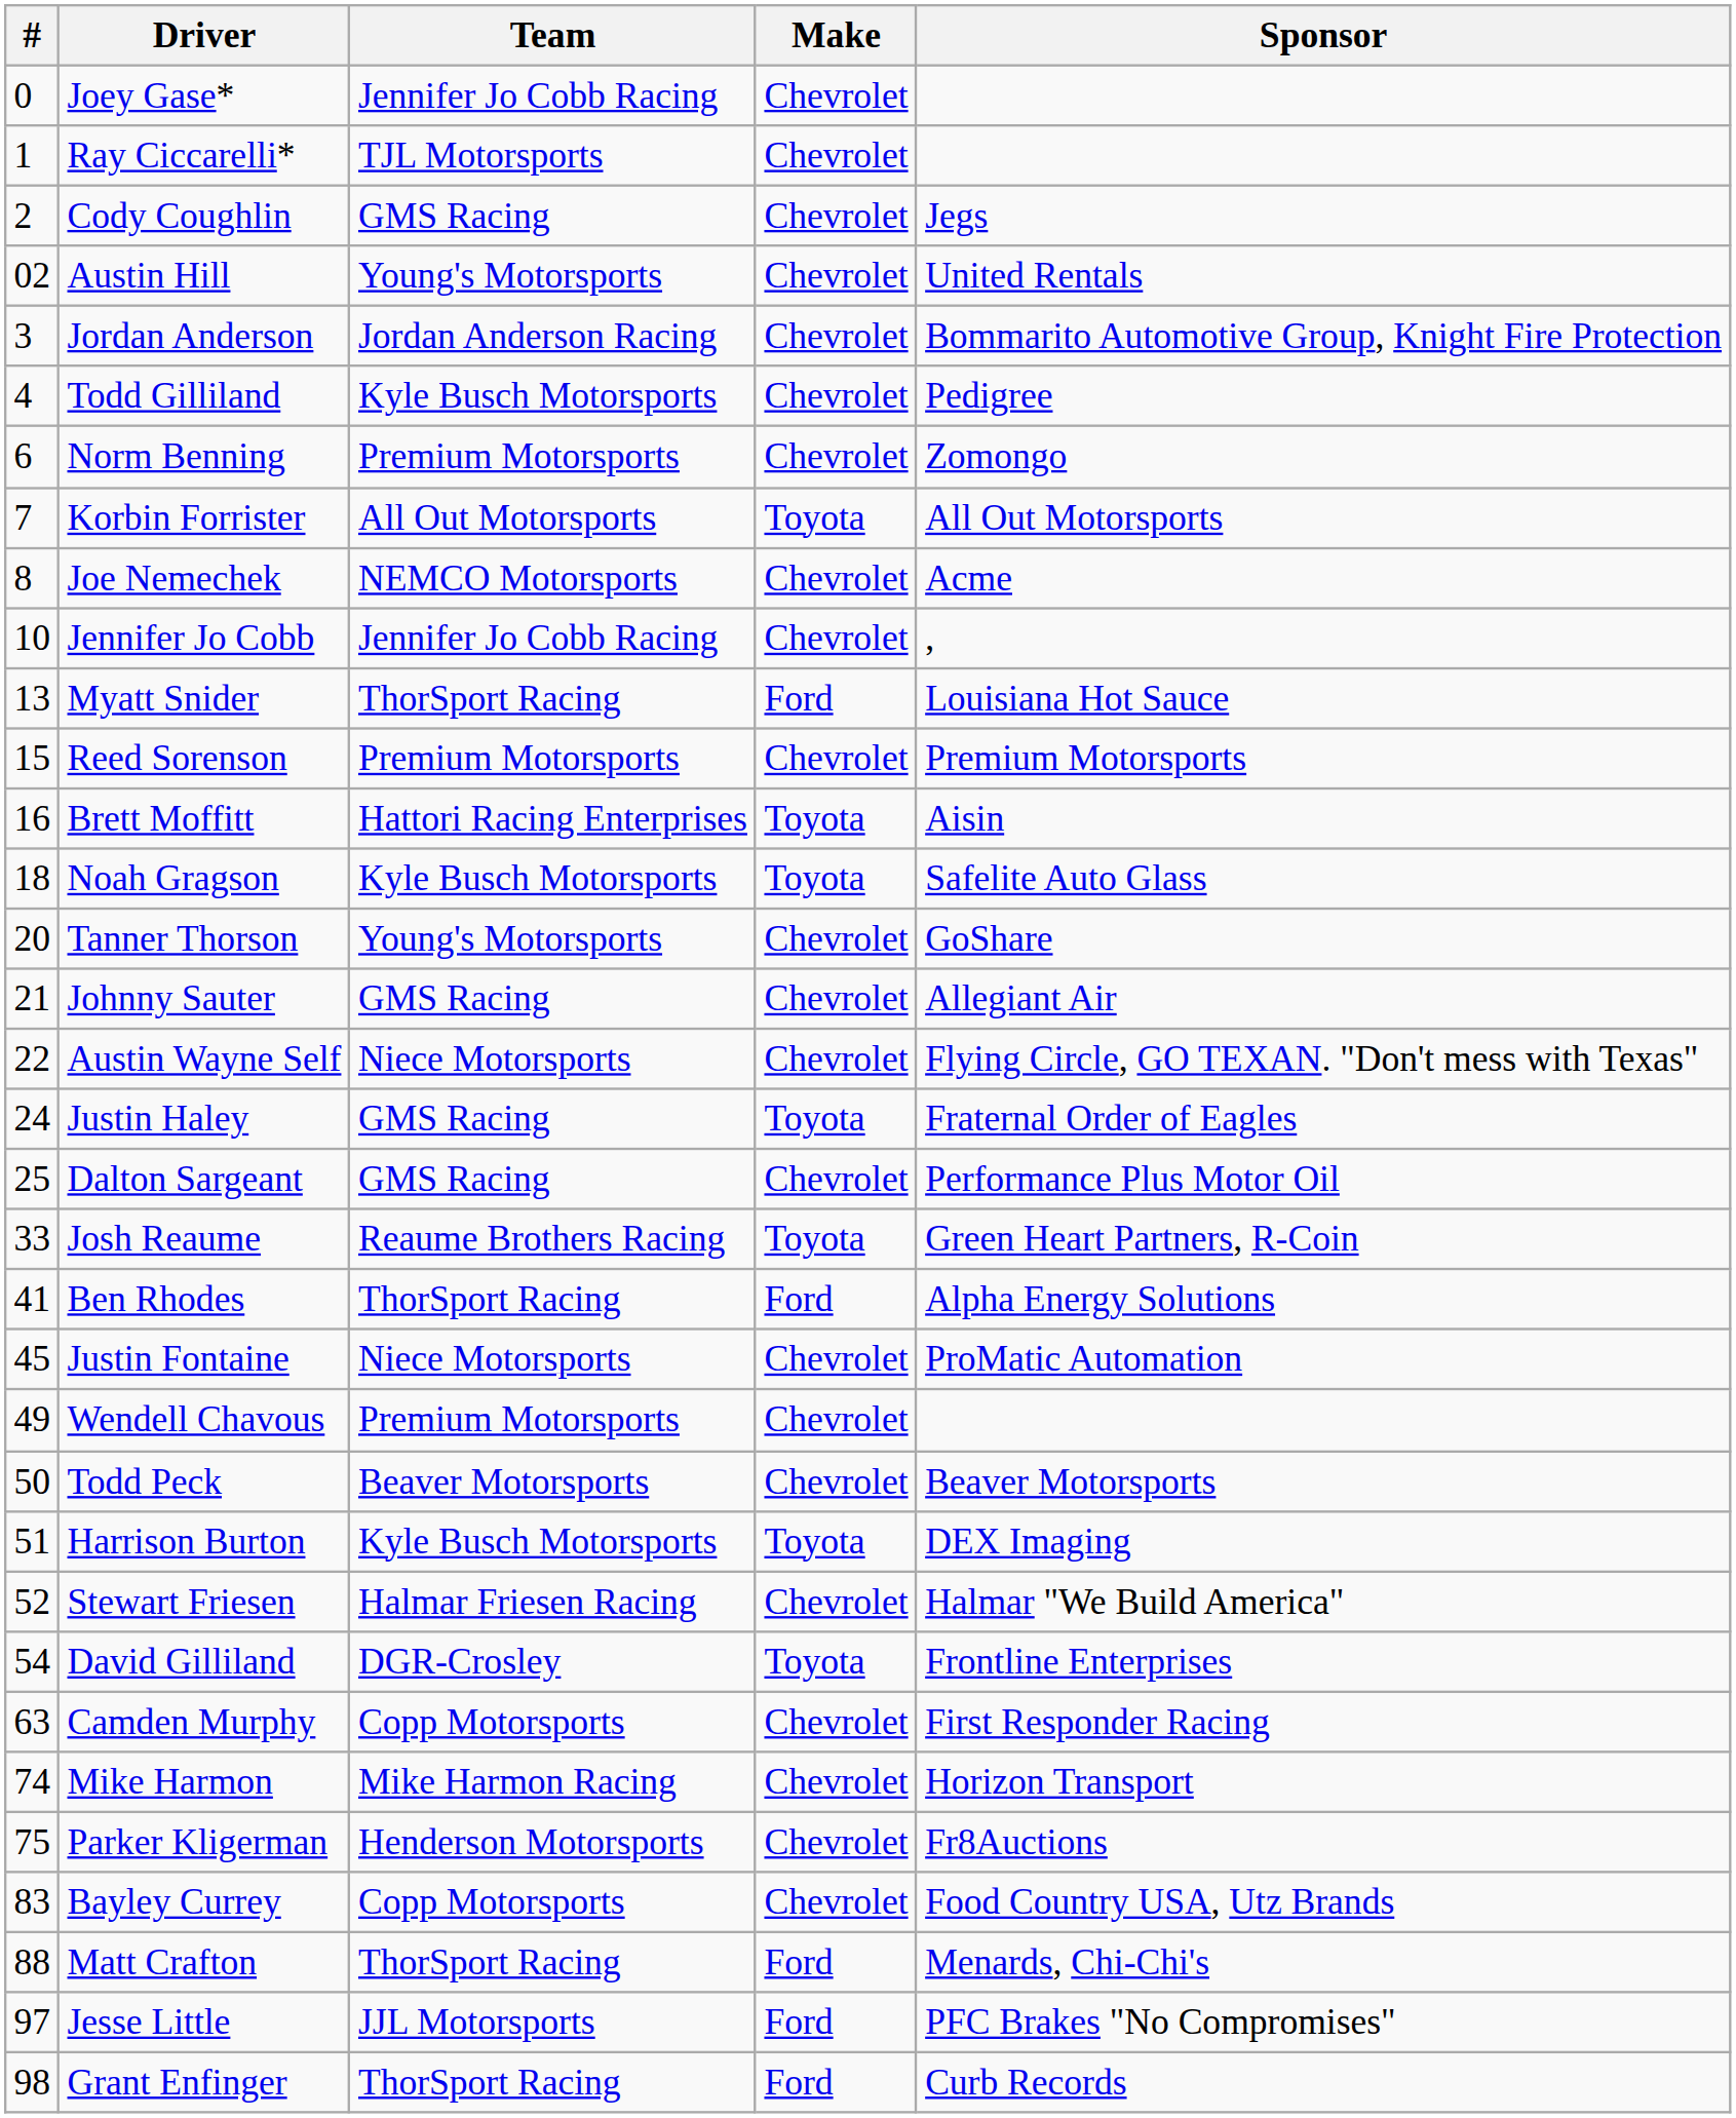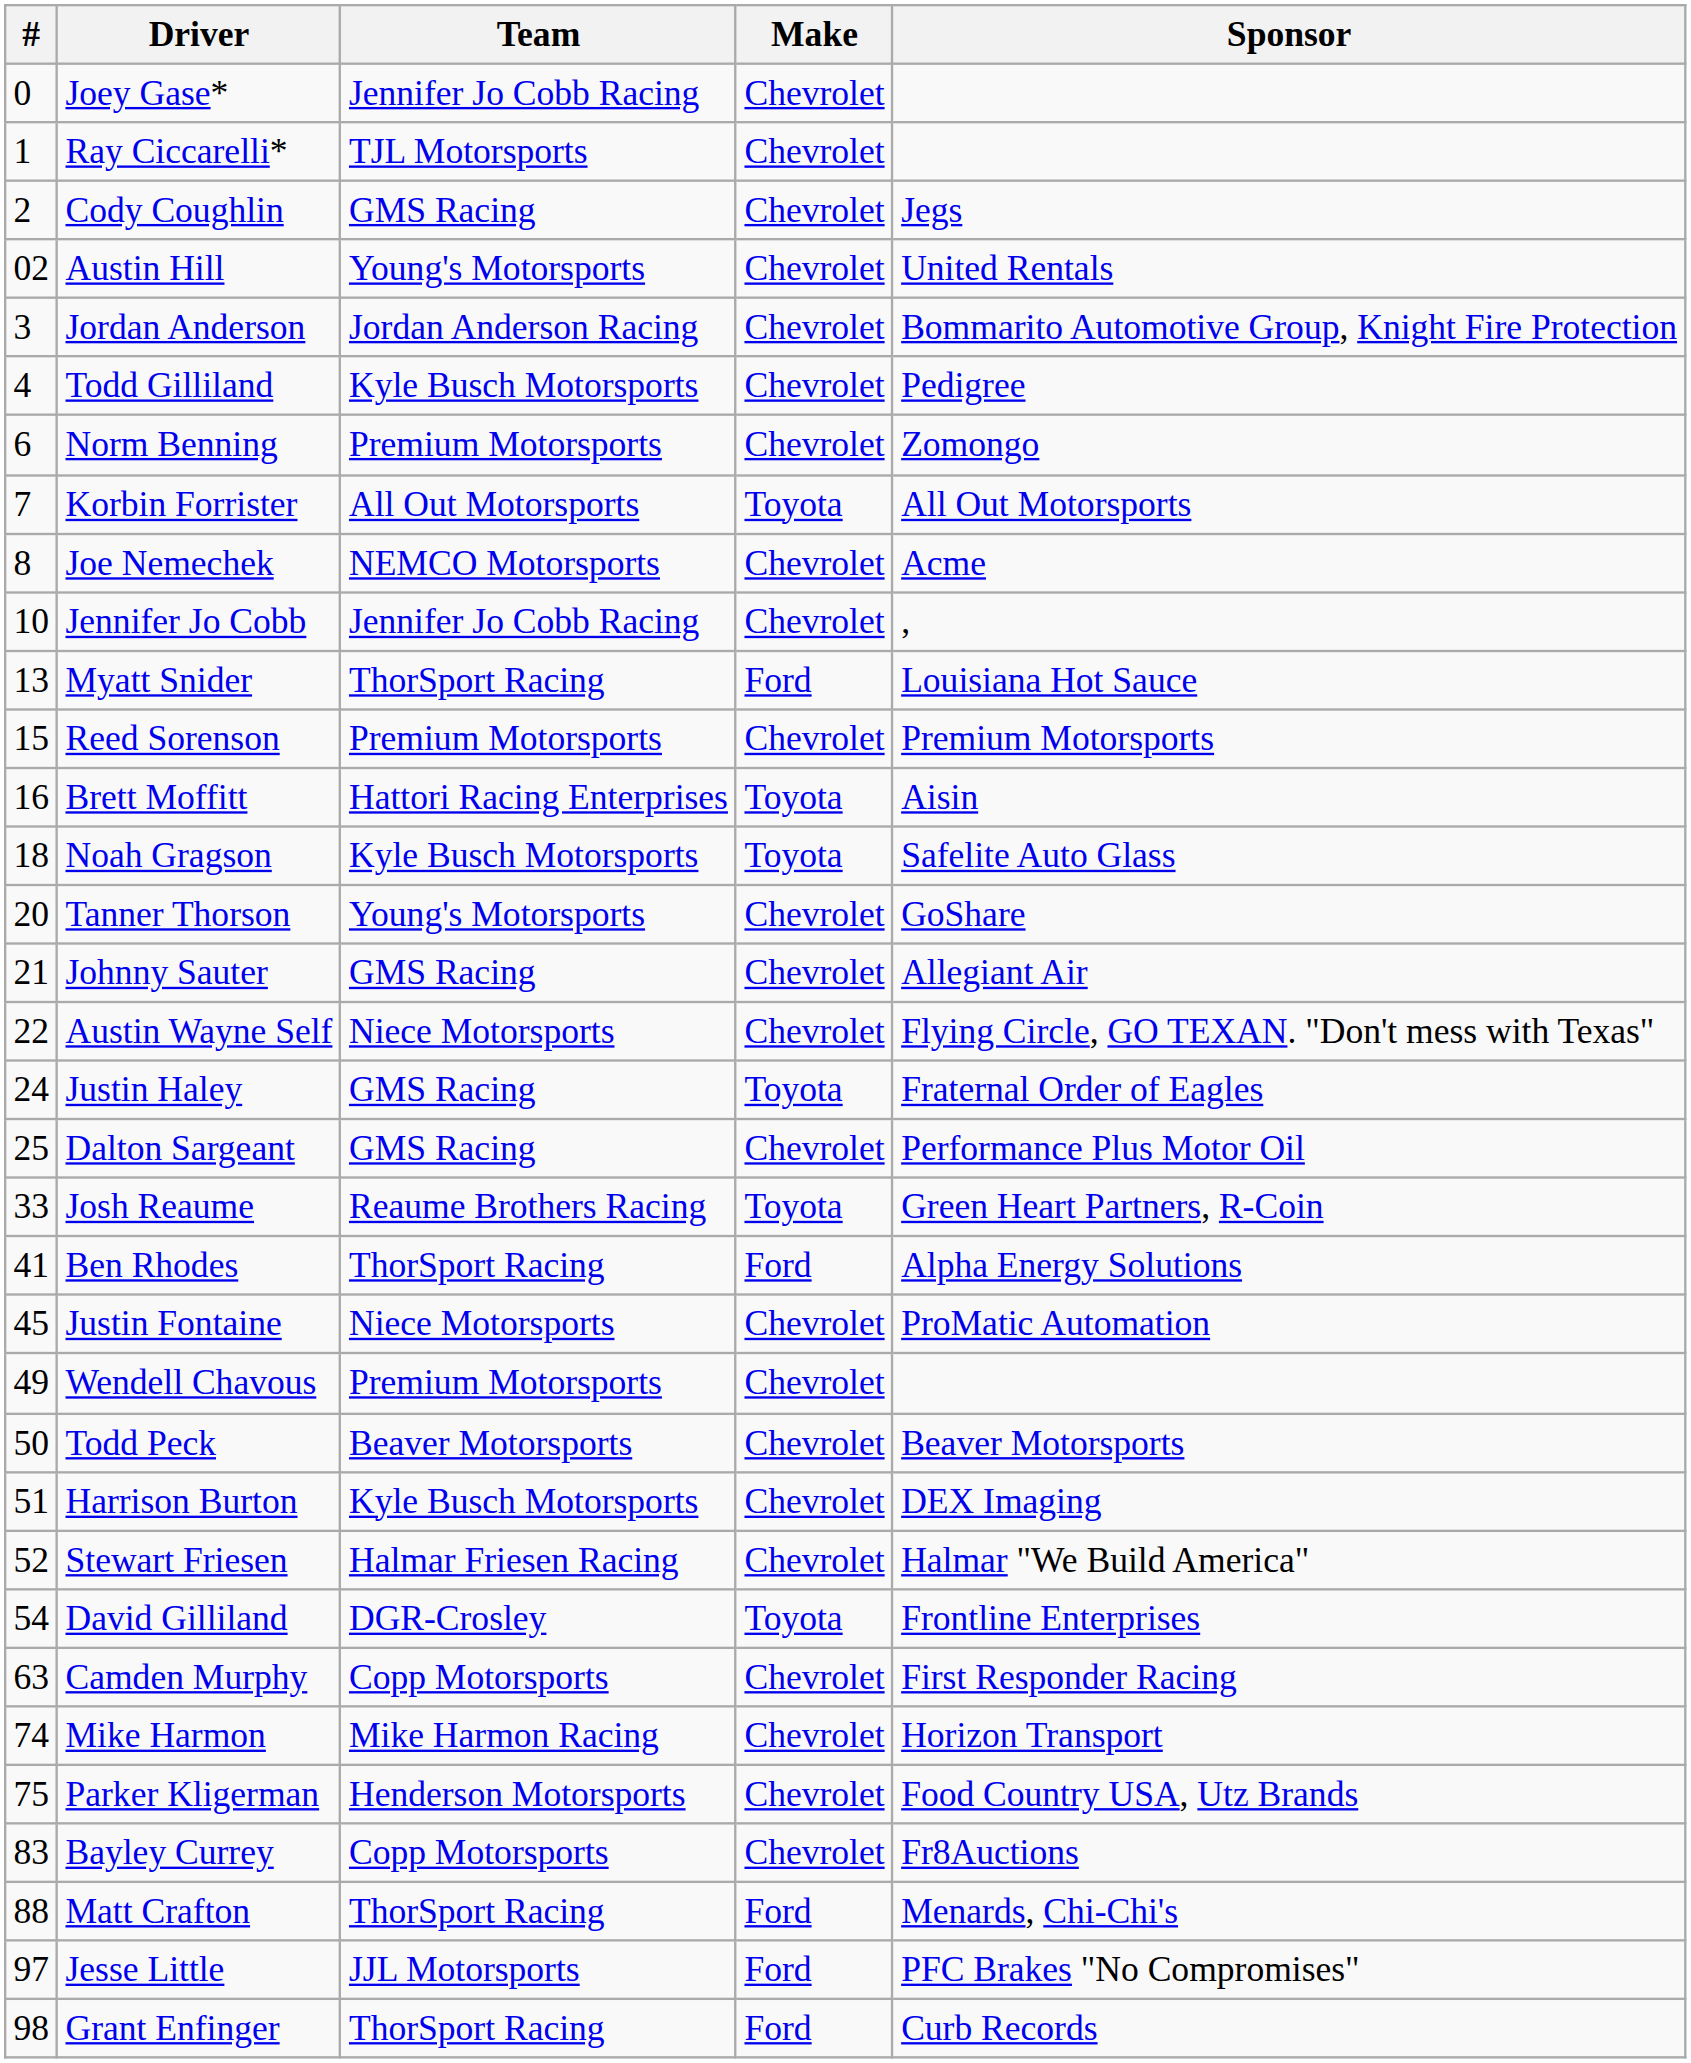 <table class="wikitable" style="font-size:95%">
 <tr>
 <th>#</th>
 <th>Driver</th>
 <th>Team</th>
 <th>Make</th>
 <th>Sponsor</th>
 </tr>
 <tr>
 <td>0</td>
 <td><a href='#'>Joey Gase</a>*</td>
 <td><a href='#'>Jennifer Jo Cobb Racing</a></td>
 <td><a href='#'>Chevrolet</a></td>
 <td></td>
 </tr>
 <tr>
 <td>1</td>
 <td><a href='#'>Ray Ciccarelli</a>*</td>
 <td><a href='#'>TJL Motorsports</a></td>
 <td><a href='#'>Chevrolet</a></td>
 <td></td>
 </tr>
 <tr>
 <td>2</td>
 <td><a href='#'>Cody Coughlin</a></td>
 <td><a href='#'>GMS Racing</a></td>
 <td><a href='#'>Chevrolet</a></td>
 <td><a href='#'>Jegs</a></td>
 </tr>
 <tr>
 <td>02</td>
 <td><a href='#'>Austin Hill</a></td>
 <td><a href='#'>Young's Motorsports</a></td>
 <td><a href='#'>Chevrolet</a></td>
 <td><a href='#'>United Rentals</a></td>
 </tr>
 <tr>
 <td>3</td>
 <td><a href='#'>Jordan Anderson</a></td>
 <td><a href='#'>Jordan Anderson Racing</a></td>
 <td><a href='#'>Chevrolet</a></td>
 <td><a href='#'>Bommarito Automotive Group</a>, <a href='#'>Knight Fire Protection</a></td>
 </tr>
 <tr>
 <td>4</td>
 <td><a href='#'>Todd Gilliland</a></td>
 <td><a href='#'>Kyle Busch Motorsports</a></td>
 <td><a href='#'>Chevrolet</a></td>
 <td><a href='#'>Pedigree</a></td>
 </tr>
 <tr>
 <td>6</td>
 <td><a href='#'>Norm Benning</a></td>
 <td><a href='#'>Premium Motorsports</a></td>
 <td><a href='#'>Chevrolet</a></td>
 <td><a href='#'>Zomongo</a></td>
 </tr>
 <tr>
 <td>7</td>
 <td><a href='#'>Korbin Forrister</a></td>
 <td><a href='#'>All Out Motorsports</a></td>
 <td><a href='#'>Toyota</a></td>
 <td><a href='#'>All Out Motorsports</a></td>
 </tr>
 <tr>
 <td>8</td>
 <td><a href='#'>Joe Nemechek</a></td>
 <td><a href='#'>NEMCO Motorsports</a></td>
 <td><a href='#'>Chevrolet</a></td>
 <td><a href='#'>Acme</a></td>
 </tr>
 <tr>
 <td>10</td>
 <td><a href='#'>Jennifer Jo Cobb</a></td>
 <td><a href='#'>Jennifer Jo Cobb Racing</a></td>
 <td><a href='#'>Chevrolet</a></td>
 <td>, </td>
 </tr>
 <tr>
 <td>13</td>
 <td><a href='#'>Myatt Snider</a></td>
 <td><a href='#'>ThorSport Racing</a></td>
 <td><a href='#'>Ford</a></td>
 <td><a href='#'>Louisiana Hot Sauce</a></td>
 </tr>
 <tr>
 <td>15</td>
 <td><a href='#'>Reed Sorenson</a></td>
 <td><a href='#'>Premium Motorsports</a></td>
 <td><a href='#'>Chevrolet</a></td>
 <td><a href='#'>Premium Motorsports</a></td>
 </tr>
 <tr>
 <td>16</td>
 <td><a href='#'>Brett Moffitt</a></td>
 <td><a href='#'>Hattori Racing Enterprises</a></td>
 <td><a href='#'>Toyota</a></td>
 <td><a href='#'>Aisin</a></td>
 </tr>
 <tr>
 <td>18</td>
 <td><a href='#'>Noah Gragson</a></td>
 <td><a href='#'>Kyle Busch Motorsports</a></td>
 <td><a href='#'>Toyota</a></td>
 <td><a href='#'>Safelite Auto Glass</a></td>
 </tr>
 <tr>
 <td>20</td>
 <td><a href='#'>Tanner Thorson</a></td>
 <td><a href='#'>Young's Motorsports</a></td>
 <td><a href='#'>Chevrolet</a></td>
 <td><a href='#'>GoShare</a></td>
 </tr>
 <tr>
 <td>21</td>
 <td><a href='#'>Johnny Sauter</a></td>
 <td><a href='#'>GMS Racing</a></td>
 <td><a href='#'>Chevrolet</a></td>
 <td><a href='#'>Allegiant Air</a></td>
 </tr>
 <tr>
 <td>22</td>
 <td><a href='#'>Austin Wayne Self</a></td>
 <td><a href='#'>Niece Motorsports</a></td>
 <td><a href='#'>Chevrolet</a></td>
 <td><a href='#'>Flying Circle</a>, <a href='#'>GO TEXAN</a>. "Don't mess with Texas"</td>
 </tr>
 <tr>
 <td>24</td>
 <td><a href='#'>Justin Haley</a></td>
 <td><a href='#'>GMS Racing</a></td>
 <td><a href='#'>Toyota</a></td>
 <td><a href='#'>Fraternal Order of Eagles</a></td>
 </tr>
 <tr>
 <td>25</td>
 <td><a href='#'>Dalton Sargeant</a></td>
 <td><a href='#'>GMS Racing</a></td>
 <td><a href='#'>Chevrolet</a></td>
 <td><a href='#'>Performance Plus Motor Oil</a></td>
 </tr>
 <tr>
 <td>33</td>
 <td><a href='#'>Josh Reaume</a></td>
 <td><a href='#'>Reaume Brothers Racing</a></td>
 <td><a href='#'>Toyota</a></td>
 <td><a href='#'>Green Heart Partners</a>, <a href='#'>R-Coin</a></td>
 </tr>
 <tr>
 <td>41</td>
 <td><a href='#'>Ben Rhodes</a></td>
 <td><a href='#'>ThorSport Racing</a></td>
 <td><a href='#'>Ford</a></td>
 <td><a href='#'>Alpha Energy Solutions</a></td>
 </tr>
 <tr>
 <td>45</td>
 <td><a href='#'>Justin Fontaine</a></td>
 <td><a href='#'>Niece Motorsports</a></td>
 <td><a href='#'>Chevrolet</a></td>
 <td><a href='#'>ProMatic Automation</a></td>
 </tr>
 <tr>
 <td>49</td>
 <td><a href='#'>Wendell Chavous</a></td>
 <td><a href='#'>Premium Motorsports</a></td>
 <td><a href='#'>Chevrolet</a></td>
 <td></td>
 </tr>
 <tr>
 <td>50</td>
 <td><a href='#'>Todd Peck</a></td>
 <td><a href='#'>Beaver Motorsports</a></td>
 <td><a href='#'>Chevrolet</a></td>
 <td><a href='#'>Beaver Motorsports</a></td>
 </tr>
 <tr>
 <td>51</td>
 <td><a href='#'>Harrison Burton</a></td>
 <td><a href='#'>Kyle Busch Motorsports</a></td>
-<td><a href='#'>Toyota</a></td>
+<td><a href='#'>Chevrolet</a></td>
 <td><a href='#'>DEX Imaging</a></td>
 </tr>
 <tr>
 <td>52</td>
 <td><a href='#'>Stewart Friesen</a></td>
 <td><a href='#'>Halmar Friesen Racing</a></td>
 <td><a href='#'>Chevrolet</a></td>
 <td><a href='#'>Halmar</a> "We Build America"</td>
 </tr>
 <tr>
 <td>54</td>
 <td><a href='#'>David Gilliland</a></td>
 <td><a href='#'>DGR-Crosley</a></td>
 <td><a href='#'>Toyota</a></td>
 <td><a href='#'>Frontline Enterprises</a></td>
 </tr>
 <tr>
 <td>63</td>
 <td><a href='#'>Camden Murphy</a></td>
 <td><a href='#'>Copp Motorsports</a></td>
 <td><a href='#'>Chevrolet</a></td>
 <td><a href='#'>First Responder Racing</a></td>
 </tr>
 <tr>
 <td>74</td>
 <td><a href='#'>Mike Harmon</a></td>
 <td><a href='#'>Mike Harmon Racing</a></td>
 <td><a href='#'>Chevrolet</a></td>
 <td><a href='#'>Horizon Transport</a></td>
 </tr>
 <tr>
 <td>75</td>
 <td><a href='#'>Parker Kligerman</a></td>
 <td><a href='#'>Henderson Motorsports</a></td>
 <td><a href='#'>Chevrolet</a></td>
-<td><a href='#'>Fr8Auctions</a></td>
+<td><a href='#'>Food Country USA</a>, <a href='#'>Utz Brands</a></td>
 </tr>
 <tr>
 <td>83</td>
 <td><a href='#'>Bayley Currey</a></td>
 <td><a href='#'>Copp Motorsports</a></td>
 <td><a href='#'>Chevrolet</a></td>
-<td><a href='#'>Food Country USA</a>, <a href='#'>Utz Brands</a></td>
+<td><a href='#'>Fr8Auctions</a></td>
 </tr>
 <tr>
 <td>88</td>
 <td><a href='#'>Matt Crafton</a></td>
 <td><a href='#'>ThorSport Racing</a></td>
 <td><a href='#'>Ford</a></td>
 <td><a href='#'>Menards</a>, <a href='#'>Chi-Chi's</a></td>
 </tr>
 <tr>
 <td>97</td>
 <td><a href='#'>Jesse Little</a></td>
 <td><a href='#'>JJL Motorsports</a></td>
 <td><a href='#'>Ford</a></td>
 <td><a href='#'>PFC Brakes</a> "No Compromises"</td>
 </tr>
 <tr>
 <td>98</td>
 <td><a href='#'>Grant Enfinger</a></td>
 <td><a href='#'>ThorSport Racing</a></td>
 <td><a href='#'>Ford</a></td>
 <td><a href='#'>Curb Records</a></td>
 </tr>
 </table>
